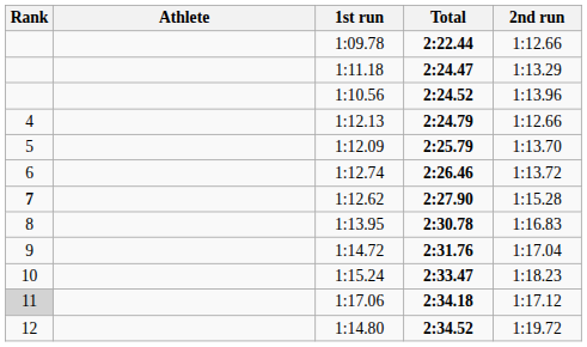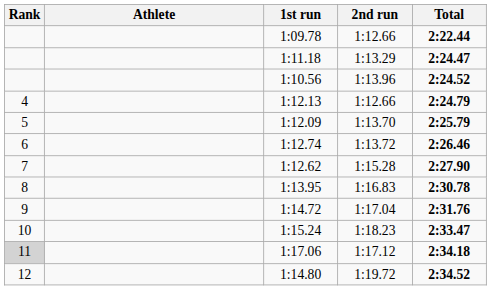 <table class=wikitable style="text-align:center">
 <tr>
 <th width=40>Rank</th>
 <th width=250>Athlete</th>
 <th width=80>1st run</th>
+<th width=80>2nd run</th>
 <th width=80>Total</th>
-<th width=80>2nd run</th>
 </tr>
 <tr>
 <td></td>
 <td align=left></td>
 <td>1:09.78</td>
+<td>1:12.66</td>
 <td><strong>2:22.44</strong></td>
-<td>1:12.66</td>
 </tr>
 <tr>
 <td></td>
 <td align=left></td>
 <td>1:11.18</td>
+<td>1:13.29</td>
 <td><strong>2:24.47</strong></td>
-<td>1:13.29</td>
 </tr>
 <tr>
 <td></td>
 <td align=left></td>
 <td>1:10.56</td>
+<td>1:13.96</td>
 <td><strong>2:24.52</strong></td>
-<td>1:13.96</td>
 </tr>
 <tr>
 <td>4</td>
 <td align=left></td>
 <td>1:12.13</td>
+<td>1:12.66</td>
 <td><strong>2:24.79</strong></td>
-<td>1:12.66</td>
 </tr>
 <tr>
 <td>5</td>
 <td align=left></td>
 <td>1:12.09</td>
+<td>1:13.70</td>
 <td><strong>2:25.79</strong></td>
-<td>1:13.70</td>
 </tr>
 <tr>
 <td>6</td>
 <td align=left></td>
 <td>1:12.74</td>
+<td>1:13.72</td>
 <td><strong>2:26.46</strong></td>
-<td>1:13.72</td>
 </tr>
 <tr>
-<td><strong>7</strong></td>
+<td>7</td>
 <td align=left></td>
 <td>1:12.62</td>
+<td>1:15.28</td>
 <td><strong>2:27.90</strong></td>
-<td>1:15.28</td>
 </tr>
 <tr>
 <td>8</td>
 <td align=left></td>
 <td>1:13.95</td>
+<td>1:16.83</td>
 <td><strong>2:30.78</strong></td>
-<td>1:16.83</td>
 </tr>
 <tr>
 <td>9</td>
 <td align=left></td>
 <td>1:14.72</td>
+<td>1:17.04</td>
 <td><strong>2:31.76</strong></td>
-<td>1:17.04</td>
 </tr>
 <tr>
 <td>10</td>
 <td align=left></td>
 <td>1:15.24</td>
+<td>1:18.23</td>
 <td><strong>2:33.47</strong></td>
-<td>1:18.23</td>
 </tr>
 <tr>
 <td style="background: lightgrey;">11</td>
 <td align=left></td>
 <td>1:17.06</td>
+<td>1:17.12</td>
 <td><strong>2:34.18</strong></td>
-<td>1:17.12</td>
 </tr>
 <tr>
 <td>12</td>
 <td align=left></td>
 <td>1:14.80</td>
+<td>1:19.72</td>
 <td><strong>2:34.52</strong></td>
-<td>1:19.72</td>
 </tr>
 </table>
